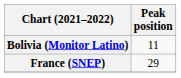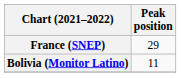 <table class="wikitable sortable plainrowheaders" style="text-align:center">
 <tr>
 <th scope="col">Chart (2021–2022)</th>
 <th scope="col">Peak<br>position</th>
 </tr>
 <tr>
+<th scope="row">France (<a href='#'>SNEP</a>)</th>
+<td>29</td>
+</tr>
+<tr>
 <th scope="row">Bolivia (<a href='#'>Monitor Latino</a>)</th>
 <td>11</td>
-</tr>
-<tr>
-<th scope="row">France (<a href='#'>SNEP</a>)</th>
-<td>29</td>
 </tr>
 <tr>
 </tr>
 <tr>
 </tr>
 <tr>
 </tr>
 <tr>
 </tr>
 <tr>
 </tr>
 </table>
